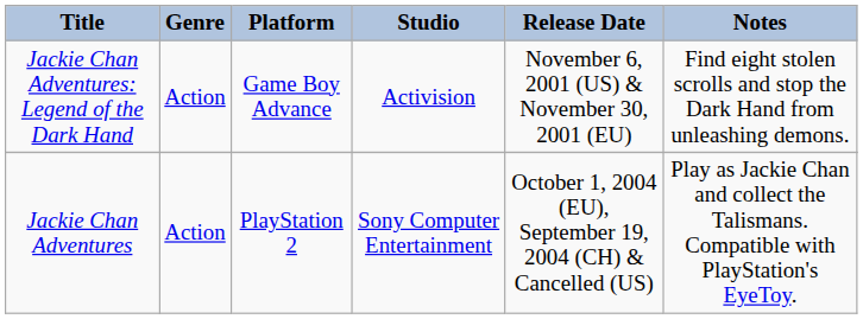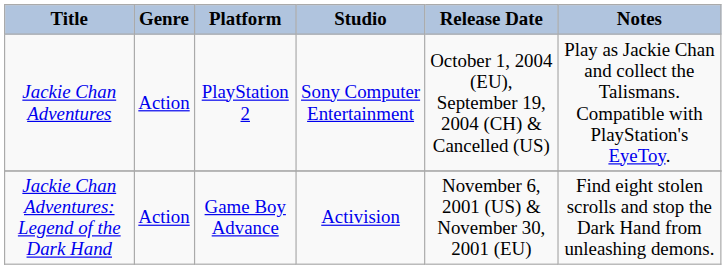 <table class="wikitable">
 <tr>
 <th style="background:#B0C4DE;">Title</th>
 <th style="background:#B0C4DE;">Genre</th>
 <th style="background:#B0C4DE;">Platform</th>
 <th style="background:#B0C4DE;">Studio</th>
 <th style="background:#B0C4DE;">Release Date</th>
 <th style="background:#B0C4DE;">Notes</th>
 </tr>
 <tr style="text-align:center;">
+<td><em><a href='#'>Jackie Chan Adventures</a></em></td>
+<td><a href='#'>Action</a></td>
+<td><a href='#'>PlayStation 2</a></td>
+<td><a href='#'>Sony Computer Entertainment</a></td>
+<td>October 1, 2004 (EU), September 19, 2004 (CH) & Cancelled (US)</td>
+<td>Play as Jackie Chan and collect the Talismans. Compatible with PlayStation's <a href='#'>EyeToy</a>.</td>
+</tr>
+<tr>
+</tr>
+<tr style="text-align:center;">
 <td><em><a href='#'>Jackie Chan Adventures: Legend of the Dark Hand</a></em></td>
 <td><a href='#'>Action</a></td>
 <td><a href='#'>Game Boy Advance</a></td>
 <td><a href='#'>Activision</a></td>
 <td>November 6, 2001 (US) & November 30, 2001 (EU)</td>
 <td>Find eight stolen scrolls and stop the Dark Hand from unleashing demons.</td>
 </tr>
-<tr>
-</tr>
-<tr style="text-align:center;">
-<td><em><a href='#'>Jackie Chan Adventures</a></em></td>
-<td><a href='#'>Action</a></td>
-<td><a href='#'>PlayStation 2</a></td>
-<td><a href='#'>Sony Computer Entertainment</a></td>
-<td>October 1, 2004 (EU), September 19, 2004 (CH) & Cancelled (US)</td>
-<td>Play as Jackie Chan and collect the Talismans. Compatible with PlayStation's <a href='#'>EyeToy</a>.</td>
-</tr>
 </table>
